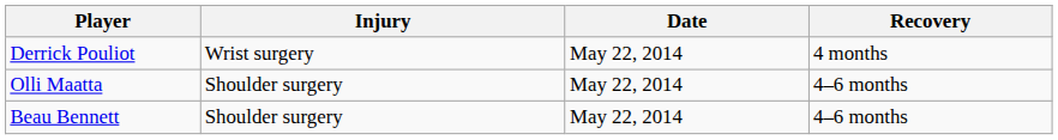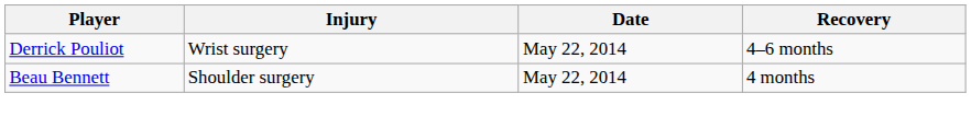 <table class="wikitable" style="width:52em; border:0;">
 <tr>
 <th width=16%>Player</th>
 <th width=30% class=unsortable>Injury</th>
 <th width=20% class=unsortable>Date</th>
 <th width=20% class=unsortable>Recovery</th>
 </tr>
 <tr>
 <td><a href='#'>Derrick Pouliot</a></td>
 <td>Wrist surgery</td>
 <td>May 22, 2014</td>
-<td>4 months</td>
-</tr>
-<tr>
-<td><a href='#'>Olli Maatta</a></td>
-<td>Shoulder surgery</td>
-<td>May 22, 2014</td>
 <td>4–6 months</td>
 </tr>
 <tr>
 <td><a href='#'>Beau Bennett</a></td>
 <td>Shoulder surgery</td>
 <td>May 22, 2014</td>
-<td>4–6 months</td>
+<td>4 months</td>
 </tr>
 </table>
